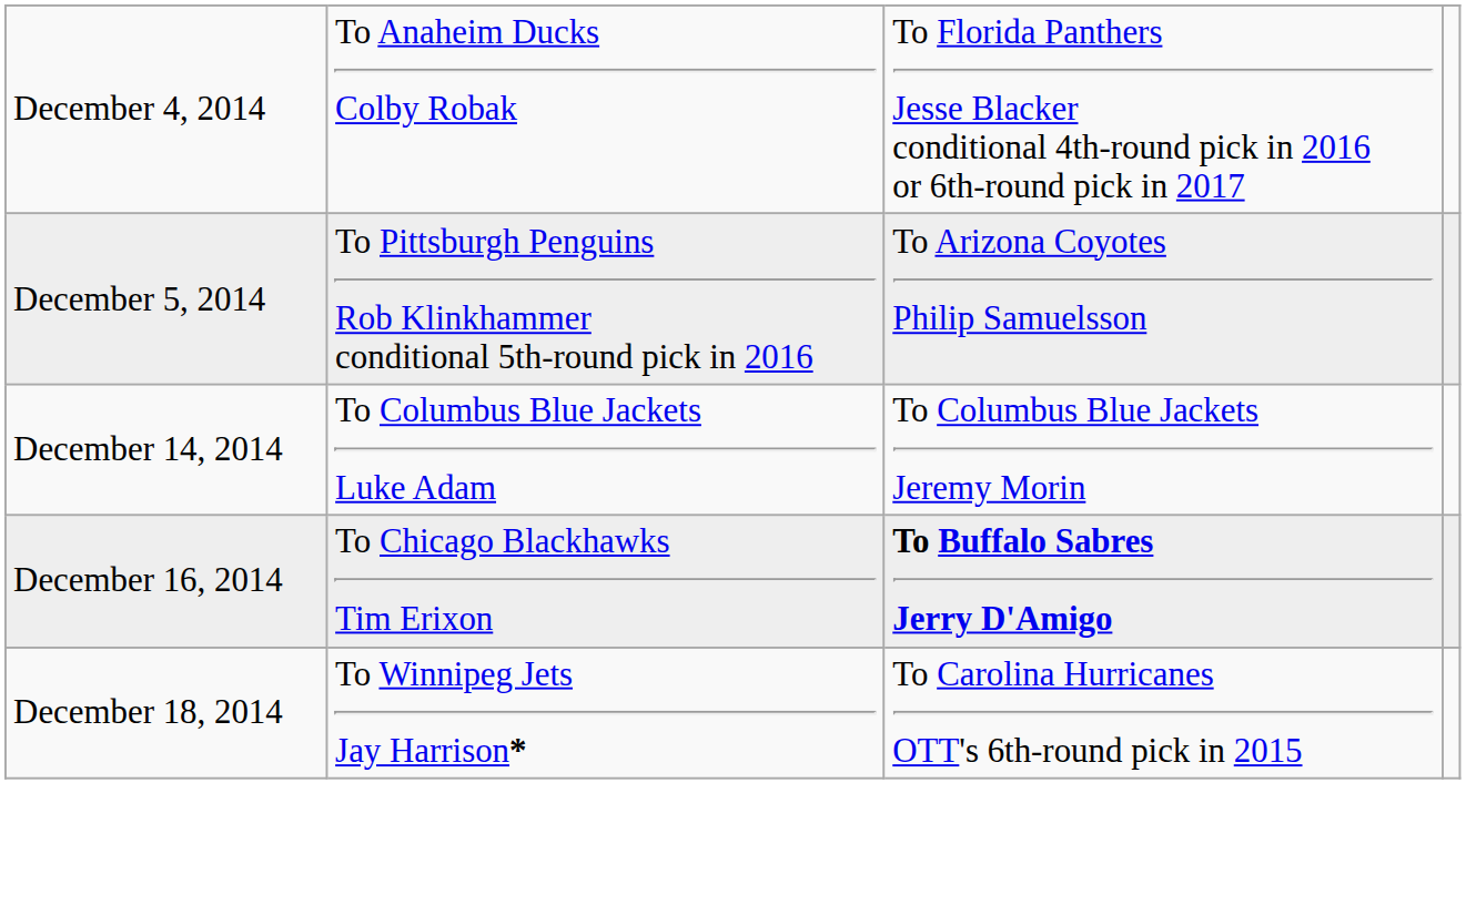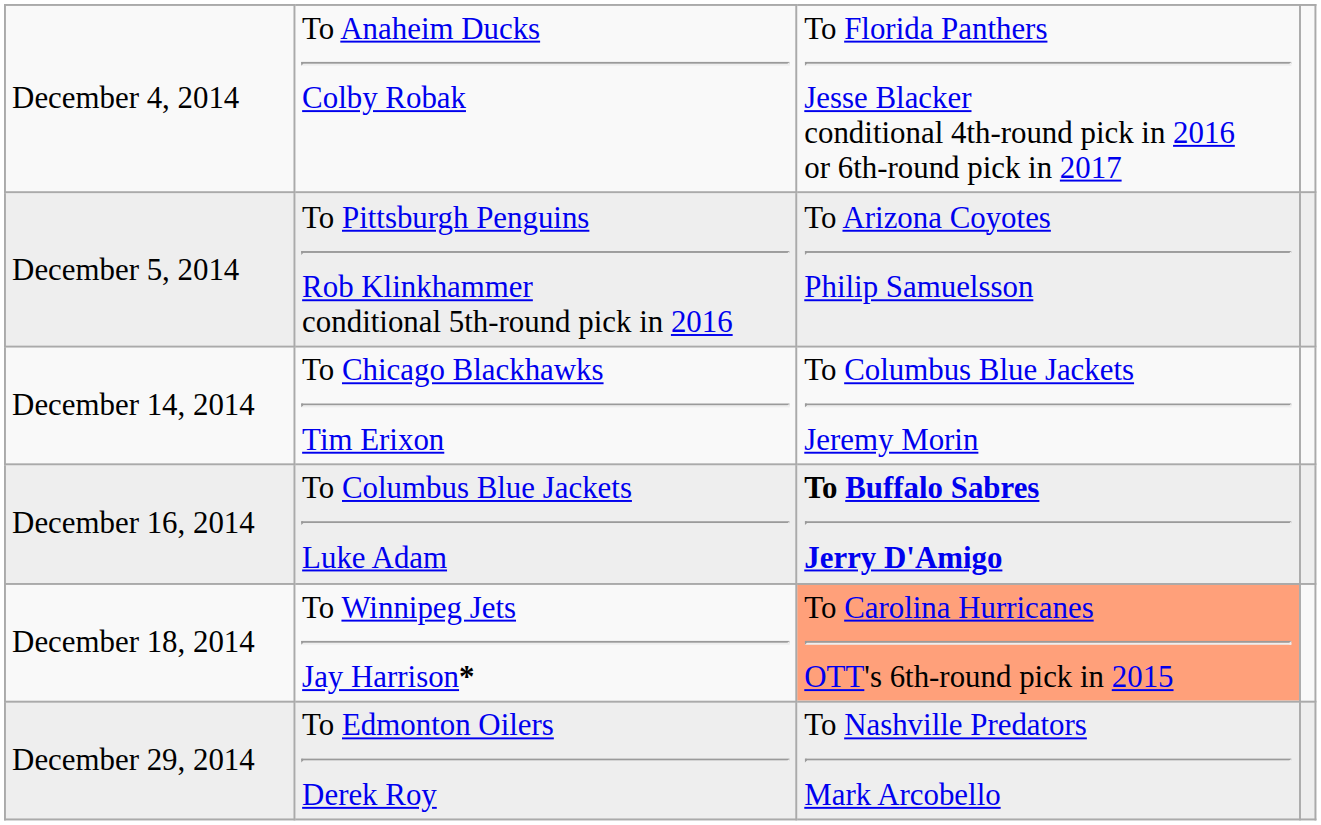 <table class="wikitable" style="border:1px solid #999999; width:680px;">
 <tr>
 <td>December 4, 2014</td>
 <td valign="top">To <a href='#'>Anaheim Ducks</a><hr><a href='#'>Colby Robak</a></td>
 <td valign="top">To <a href='#'>Florida Panthers</a><hr><a href='#'>Jesse Blacker</a><br>conditional 4th-round pick in <a href='#'>2016</a><br>or 6th-round pick in <a href='#'>2017</a></td>
 <td></td>
 </tr>
 <tr bgcolor="eeeeee">
 <td>December 5, 2014</td>
 <td valign="top">To <a href='#'>Pittsburgh Penguins</a><hr><a href='#'>Rob Klinkhammer</a><br>conditional 5th-round pick in <a href='#'>2016</a></td>
 <td valign="top">To <a href='#'>Arizona Coyotes</a><hr><a href='#'>Philip Samuelsson</a></td>
 <td></td>
 </tr>
 <tr>
 <td>December 14, 2014</td>
-<td valign="top">To <a href='#'>Columbus Blue Jackets</a><hr><a href='#'>Luke Adam</a></td>
+<td valign="top">To <a href='#'>Chicago Blackhawks</a><hr><a href='#'>Tim Erixon</a></td>
 <td valign="top">To <a href='#'>Columbus Blue Jackets</a><hr><a href='#'>Jeremy Morin</a></td>
 <td></td>
 </tr>
 <tr bgcolor="eeeeee">
 <td>December 16, 2014</td>
-<td valign="top">To <a href='#'>Chicago Blackhawks</a><hr><a href='#'>Tim Erixon</a></td>
+<td valign="top">To <a href='#'>Columbus Blue Jackets</a><hr><a href='#'>Luke Adam</a></td>
 <td valign="top"><strong>To <a href='#'>Buffalo Sabres</a><hr><a href='#'>Jerry D'Amigo</a></strong></td>
 <td></td>
 </tr>
 <tr>
 <td>December 18, 2014</td>
 <td valign="top">To <a href='#'>Winnipeg Jets</a><hr><a href='#'>Jay Harrison</a><span><strong>*</strong></span></td>
-<td valign="top">To <a href='#'>Carolina Hurricanes</a><hr><a href='#'>OTT</a>'s 6th-round pick in <a href='#'>2015</a></td>
+<td valign="top" style="background: lightsalmon;">To <a href='#'>Carolina Hurricanes</a><hr><a href='#'>OTT</a>'s 6th-round pick in <a href='#'>2015</a></td>
+<td></td>
+</tr>
+<tr bgcolor="eeeeee">
+<td>December 29, 2014</td>
+<td valign="top">To <a href='#'>Edmonton Oilers</a><hr><a href='#'>Derek Roy</a></td>
+<td valign="top">To <a href='#'>Nashville Predators</a><hr><a href='#'>Mark Arcobello</a></td>
 <td></td>
 </tr>
 </table>
